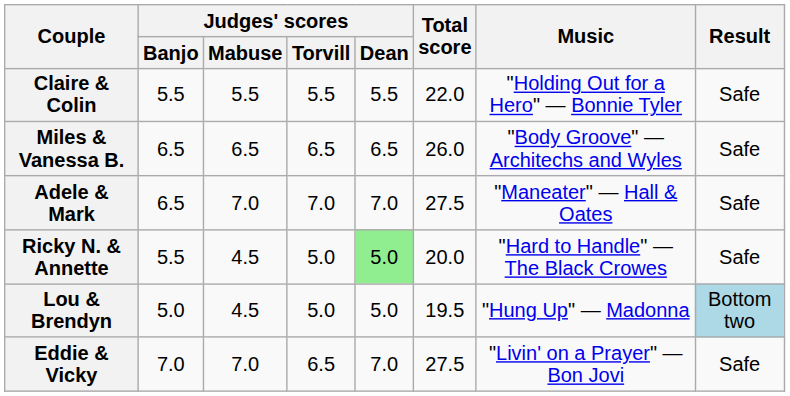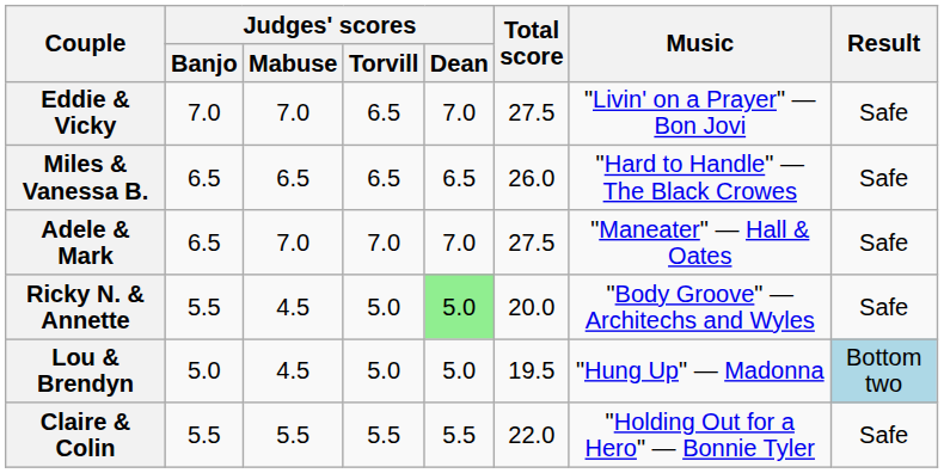 <table class="wikitable sortable" style="text-align:center; font-size:90%; width:90%">
 <tr>
 <th scope="col" rowspan=2>Couple</th>
 <th scope="col" colspan=4 class="unsortable">Judges' scores</th>
 <th scope="col" rowspan=2>Total<br>score</th>
 <th scope="col" rowspan=2 class="unsortable">Music</th>
 <th scope="col" rowspan=2 class="unsortable">Result</th>
 </tr>
 <tr>
 <th class="unsortable">Banjo</th>
 <th class="unsortable">Mabuse</th>
 <th class="unsortable">Torvill</th>
 <th class="unsortable">Dean</th>
 </tr>
 <tr>
-<th scope="row">Claire & Colin</th>
-<td>5.5</td>
-<td>5.5</td>
-<td>5.5</td>
-<td>5.5</td>
-<td>22.0</td>
-<td>"<a href='#'>Holding Out for a Hero</a>" — <a href='#'>Bonnie Tyler</a></td>
+<th scope="row">Eddie & Vicky</th>
+<td>7.0</td>
+<td>7.0</td>
+<td>6.5</td>
+<td>7.0</td>
+<td>27.5</td>
+<td>"<a href='#'>Livin' on a Prayer</a>" — <a href='#'>Bon Jovi</a></td>
 <td>Safe</td>
 </tr>
 <tr>
 <th scope="row">Miles & Vanessa B.</th>
 <td>6.5</td>
 <td>6.5</td>
 <td>6.5</td>
 <td>6.5</td>
 <td>26.0</td>
-<td>"<a href='#'>Body Groove</a>" — <a href='#'>Architechs and Wyles</a></td>
+<td>"<a href='#'>Hard to Handle</a>" — <a href='#'>The Black Crowes</a></td>
 <td>Safe</td>
 </tr>
 <tr>
 <th scope="row">Adele & Mark</th>
 <td>6.5</td>
 <td>7.0</td>
 <td>7.0</td>
 <td>7.0</td>
 <td>27.5</td>
 <td>"<a href='#'>Maneater</a>" — <a href='#'>Hall & Oates</a></td>
 <td>Safe</td>
 </tr>
 <tr>
 <th scope="row">Ricky N. & Annette</th>
 <td>5.5</td>
 <td>4.5</td>
 <td>5.0</td>
 <td style="background: lightgreen;">5.0</td>
 <td>20.0</td>
-<td>"<a href='#'>Hard to Handle</a>" — <a href='#'>The Black Crowes</a></td>
+<td>"<a href='#'>Body Groove</a>" — <a href='#'>Architechs and Wyles</a></td>
 <td>Safe</td>
 </tr>
 <tr>
 <th scope="row">Lou & Brendyn</th>
 <td>5.0</td>
 <td>4.5</td>
 <td>5.0</td>
 <td>5.0</td>
 <td>19.5</td>
 <td>"<a href='#'>Hung Up</a>" — <a href='#'>Madonna</a></td>
 <td bgcolor="lightblue">Bottom two</td>
 </tr>
 <tr>
-<th scope="row">Eddie & Vicky</th>
-<td>7.0</td>
-<td>7.0</td>
-<td>6.5</td>
-<td>7.0</td>
-<td>27.5</td>
-<td>"<a href='#'>Livin' on a Prayer</a>" — <a href='#'>Bon Jovi</a></td>
+<th scope="row">Claire & Colin</th>
+<td>5.5</td>
+<td>5.5</td>
+<td>5.5</td>
+<td>5.5</td>
+<td>22.0</td>
+<td>"<a href='#'>Holding Out for a Hero</a>" — <a href='#'>Bonnie Tyler</a></td>
 <td>Safe</td>
 </tr>
 </table>
